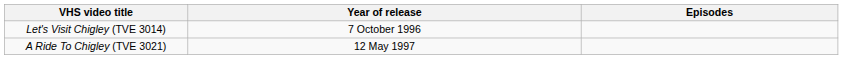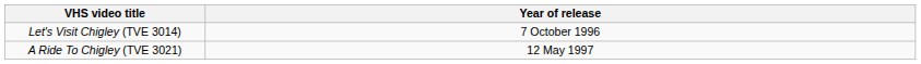 <table class="wikitable" style="text-align:center; width:100%;">
 <tr>
 <th style="width:22%;">VHS video title</th>
 <th>Year of release</th>
-<th>Episodes</th>
 </tr>
 <tr>
 <td><em>Let's Visit Chigley</em> (TVE 3014)</td>
 <td align="center">7 October 1996</td>
-<td align="center"></td>
 </tr>
 <tr>
 <td><em>A Ride To Chigley</em> (TVE 3021)</td>
 <td align="center">12 May 1997</td>
-<td align="center"></td>
 </tr>
 </table>
